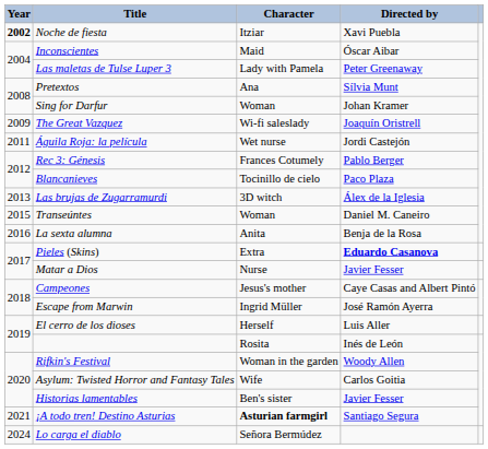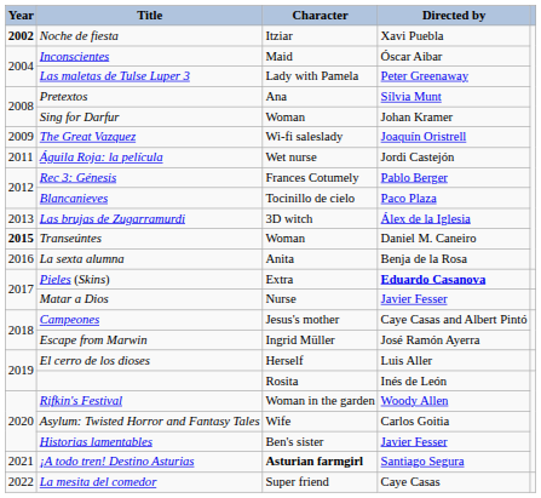 <table class="wikitable">
 <tr>
 <th style="background: #B0C4DE;">Year</th>
 <th style="background: #B0C4DE;">Title</th>
 <th style="background: #B0C4DE;">Character</th>
 <th style="background: #B0C4DE;">Directed by</th>
 <th style="background: #B0C4DE;"></th>
 </tr>
 <tr>
 <td><strong>2002</strong></td>
 <td><em>Noche de fiesta</em></td>
 <td>Itziar</td>
 <td>Xavi Puebla</td>
 </tr>
 <tr>
 <td rowspan="2">2004</td>
 <td><em><a href='#'>Inconscientes</a></em></td>
 <td>Maid</td>
 <td>Óscar Aibar</td>
 </tr>
 <tr>
 <td><em><a href='#'>Las maletas de Tulse Luper 3</a></em></td>
 <td>Lady with Pamela</td>
 <td><a href='#'>Peter Greenaway</a></td>
 </tr>
 <tr>
 <td rowspan="2">2008</td>
 <td><em>Pretextos</em></td>
 <td>Ana</td>
 <td><a href='#'>Sílvia Munt</a></td>
 </tr>
 <tr>
 <td><em>Sing for Darfur</em></td>
 <td>Woman</td>
 <td>Johan Kramer</td>
 </tr>
 <tr>
 <td>2009</td>
 <td><em><a href='#'>The Great Vazquez</a></em></td>
 <td>Wi-fi saleslady</td>
 <td><a href='#'>Joaquín Oristrell</a></td>
 </tr>
 <tr>
 <td>2011</td>
 <td><em><a href='#'>Águila Roja: la película</a></em></td>
 <td>Wet nurse</td>
 <td>Jordi Castejón</td>
 </tr>
 <tr>
 <td rowspan="2">2012</td>
 <td><em><a href='#'>Rec 3: Génesis</a></em></td>
 <td>Frances Cotumely</td>
 <td><a href='#'>Pablo Berger</a></td>
 </tr>
 <tr>
 <td><em><a href='#'>Blancanieves</a></em></td>
 <td>Tocinillo de cielo</td>
 <td><a href='#'>Paco Plaza</a></td>
 </tr>
 <tr>
 <td>2013</td>
 <td><em><a href='#'>Las brujas de Zugarramurdi</a></em></td>
 <td>3D witch</td>
 <td><a href='#'>Álex de la Iglesia</a></td>
 </tr>
 <tr>
-<td>2015</td>
+<td><strong>2015</strong></td>
 <td><em>Transeúntes</em></td>
 <td>Woman</td>
 <td>Daniel M. Caneiro</td>
 </tr>
 <tr>
 <td>2016</td>
 <td><em>La sexta alumna</em></td>
 <td>Anita</td>
 <td>Benja de la Rosa</td>
 </tr>
 <tr>
 <td rowspan="2">2017</td>
 <td><em><a href='#'>Pieles</a></em> (<em>Skins</em>)</td>
 <td>Extra</td>
 <td><strong><a href='#'>Eduardo Casanova</a></strong></td>
 <td></td>
 </tr>
 <tr>
 <td><em>Matar a Dios</em></td>
 <td>Nurse</td>
 <td><a href='#'>Javier Fesser</a></td>
 <td></td>
 </tr>
 <tr>
 <td rowspan="2">2018</td>
 <td><em><a href='#'>Campeones</a></em></td>
 <td>Jesus's mother</td>
 <td>Caye Casas and Albert Pintó</td>
 </tr>
 <tr>
 <td><em>Escape from Marwin</em></td>
 <td>Ingrid Müller</td>
 <td>José Ramón Ayerra</td>
 </tr>
 <tr>
 <td rowspan="2">2019</td>
 <td><em>El cerro de los dioses</em></td>
 <td>Herself</td>
 <td>Luis Aller</td>
 <td></td>
 </tr>
 <tr>
 <td><em></em></td>
 <td>Rosita</td>
 <td>Inés de León</td>
 </tr>
 <tr>
 <td rowspan="3">2020</td>
 <td><em><a href='#'>Rifkin's Festival</a></em></td>
 <td>Woman in the garden</td>
 <td><a href='#'>Woody Allen</a></td>
 </tr>
 <tr>
 <td><em>Asylum: Twisted Horror and Fantasy Tales</em></td>
 <td>Wife</td>
 <td>Carlos Goitia</td>
 </tr>
 <tr>
 <td><em><a href='#'>Historias lamentables</a></em></td>
 <td>Ben's sister</td>
 <td><a href='#'>Javier Fesser</a></td>
 </tr>
 <tr>
 <td>2021</td>
 <td><em><a href='#'>¡A todo tren! Destino Asturias</a></em></td>
 <td><strong>Asturian farmgirl</strong></td>
 <td><a href='#'>Santiago Segura</a></td>
 </tr>
 <tr>
-<td>2024</td>
-<td><em><a href='#'>Lo carga el diablo</a></em></td>
-<td>Señora Bermúdez</td>
-<td></td>
+<td>2022</td>
+<td><em><a href='#'>La mesita del comedor</a></em></td>
+<td>Super friend</td>
+<td>Caye Casas</td>
 <td></td>
 </tr>
 </table>
